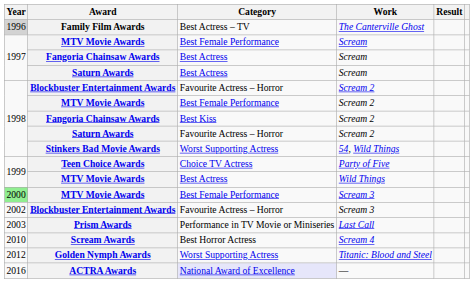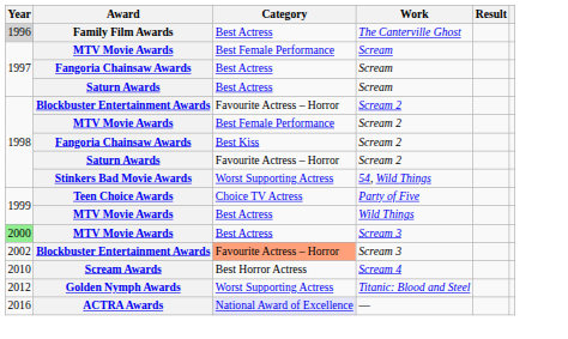 <table class="wikitable sortable plainrowheaders">
 <tr>
 <th scope="col">Year</th>
 <th scope="col">Award</th>
 <th scope="col">Category</th>
 <th scope="col">Work</th>
 <th scope="col" class="unsortable">Result</th>
 <th scope="col" class="unsortable"></th>
 </tr>
 <tr>
 <td style="background: lightgrey;">1996</td>
 <th scope="row">Family Film Awards</th>
-<td>Best Actress – TV</td>
+<td><a href='#'>Best Actress</a></td>
 <td data-sort-value="Canterville Ghost, The"><em><a href='#'>The Canterville Ghost</a></em></td>
 <td></td>
 <td style="text-align:center;"></td>
 </tr>
 <tr>
 <td rowspan=3>1997</td>
 <th scope="row"><a href='#'>MTV Movie Awards</a></th>
 <td><a href='#'>Best Female Performance</a></td>
 <td><em><a href='#'>Scream</a></em></td>
 <td></td>
 <td style="text-align:center;"></td>
 </tr>
 <tr>
 <th scope="row"><a href='#'>Fangoria Chainsaw Awards</a></th>
 <td><a href='#'>Best Actress</a></td>
 <td><em>Scream</em></td>
 <td></td>
 <td style="text-align:center;"></td>
 </tr>
 <tr>
 <th scope="row"><a href='#'>Saturn Awards</a></th>
 <td><a href='#'>Best Actress</a></td>
 <td><em>Scream</em></td>
 <td></td>
 <td style="text-align:center;"></td>
 </tr>
 <tr>
 <td rowspan="5">1998</td>
 <th scope="row"><a href='#'>Blockbuster Entertainment Awards</a></th>
 <td>Favourite Actress – Horror</td>
 <td><em><a href='#'>Scream 2</a></em></td>
 <td></td>
 <td style="text-align:center;"></td>
 </tr>
 <tr>
 <th scope="row"><a href='#'>MTV Movie Awards</a></th>
 <td><a href='#'>Best Female Performance</a></td>
 <td><em>Scream 2</em></td>
 <td></td>
 <td style="text-align:center;"></td>
 </tr>
 <tr>
 <th scope="row"><a href='#'>Fangoria Chainsaw Awards</a></th>
 <td><a href='#'>Best Kiss</a></td>
 <td><em>Scream 2</em></td>
 <td></td>
 <td style="text-align:center;"></td>
 </tr>
 <tr>
 <th scope="row"><a href='#'>Saturn Awards</a></th>
 <td>Favourite Actress – Horror</td>
 <td><em>Scream 2</em></td>
 <td></td>
 <td style="text-align:center;"></td>
 </tr>
 <tr>
 <th scope="row"><a href='#'>Stinkers Bad Movie Awards</a></th>
 <td><a href='#'>Worst Supporting Actress</a></td>
 <td><em><a href='#'>54</a></em>, <em><a href='#'>Wild Things</a></em></td>
 <td></td>
 <td style="text-align:center;"></td>
 </tr>
 <tr>
 <td rowspan=2>1999</td>
 <th scope="row"><a href='#'>Teen Choice Awards</a></th>
 <td><a href='#'>Choice TV Actress</a></td>
 <td><em><a href='#'>Party of Five</a></em></td>
 <td></td>
 <td style="text-align:center;"></td>
 </tr>
 <tr>
 <th scope="row"><a href='#'>MTV Movie Awards</a></th>
 <td><a href='#'>Best Actress</a></td>
 <td><em><a href='#'>Wild Things</a></em></td>
 <td></td>
 <td style="text-align:center;"></td>
 </tr>
 <tr>
 <td style="background: lightgreen;">2000</td>
 <th scope="row"><a href='#'>MTV Movie Awards</a></th>
-<td><a href='#'>Best Female Performance</a></td>
+<td><a href='#'>Best Actress</a></td>
 <td><em><a href='#'>Scream 3</a></em></td>
 <td></td>
 <td style="text-align:center;"></td>
 </tr>
 <tr>
 <td>2002</td>
 <th scope="row"><a href='#'>Blockbuster Entertainment Awards</a></th>
-<td>Favourite Actress – Horror</td>
+<td style="background: lightsalmon;">Favourite Actress – Horror</td>
 <td><em>Scream 3</em></td>
-<td></td>
-<td style="text-align:center;"></td>
-</tr>
-<tr>
-<td>2003</td>
-<th scope="row"><a href='#'>Prism Awards</a></th>
-<td>Performance in TV Movie or Miniseries</td>
-<td><em><a href='#'>Last Call</a></em></td>
 <td></td>
 <td style="text-align:center;"></td>
 </tr>
 <tr>
 <td>2010</td>
 <th scope="row"><a href='#'>Scream Awards</a></th>
 <td>Best Horror Actress</td>
 <td><em><a href='#'>Scream 4</a></em></td>
 <td></td>
 <td style="text-align:center;"></td>
 </tr>
 <tr>
 <td>2012</td>
 <th scope="row"><a href='#'>Golden Nymph Awards</a></th>
 <td><a href='#'>Worst Supporting Actress</a></td>
 <td><em><a href='#'>Titanic: Blood and Steel</a></em></td>
 <td></td>
 <td style="text-align:center;"></td>
 </tr>
 <tr>
 <td>2016</td>
 <th scope="row"><a href='#'>ACTRA Awards</a></th>
 <td style="background: lavender;"><a href='#'>National Award of Excellence</a></td>
 <td>—</td>
 <td></td>
 <td style="text-align:center;"></td>
 </tr>
 </table>
